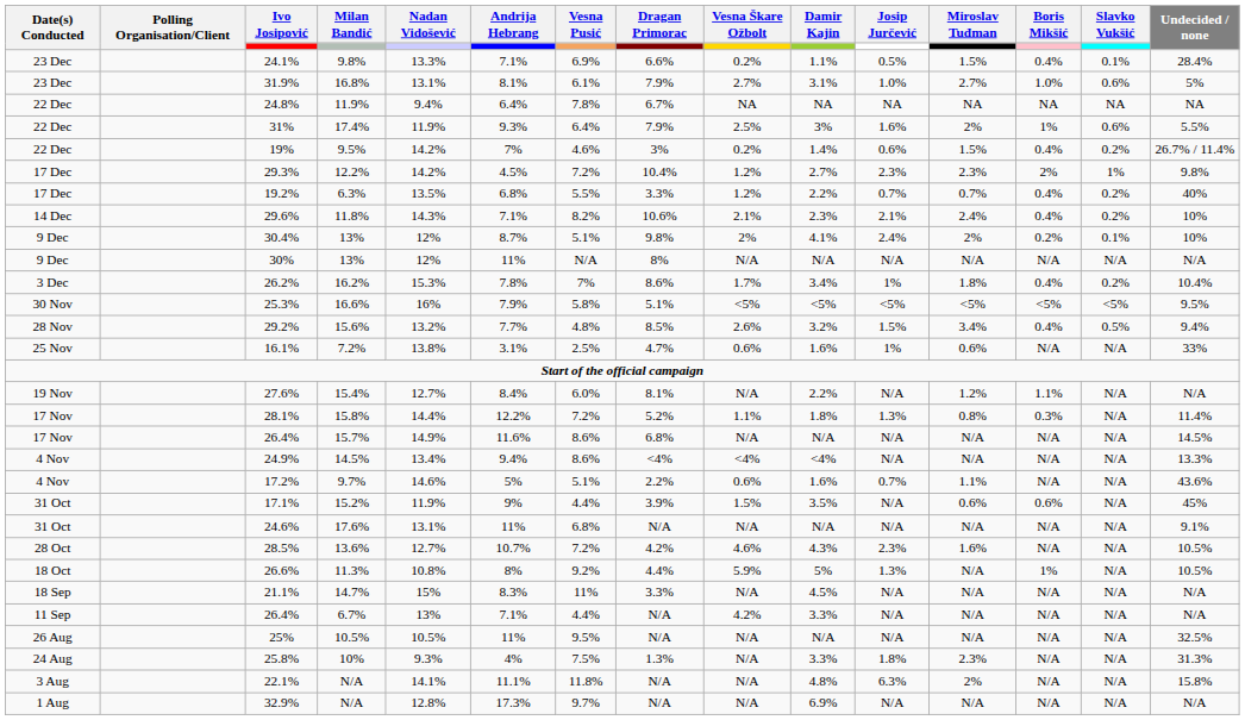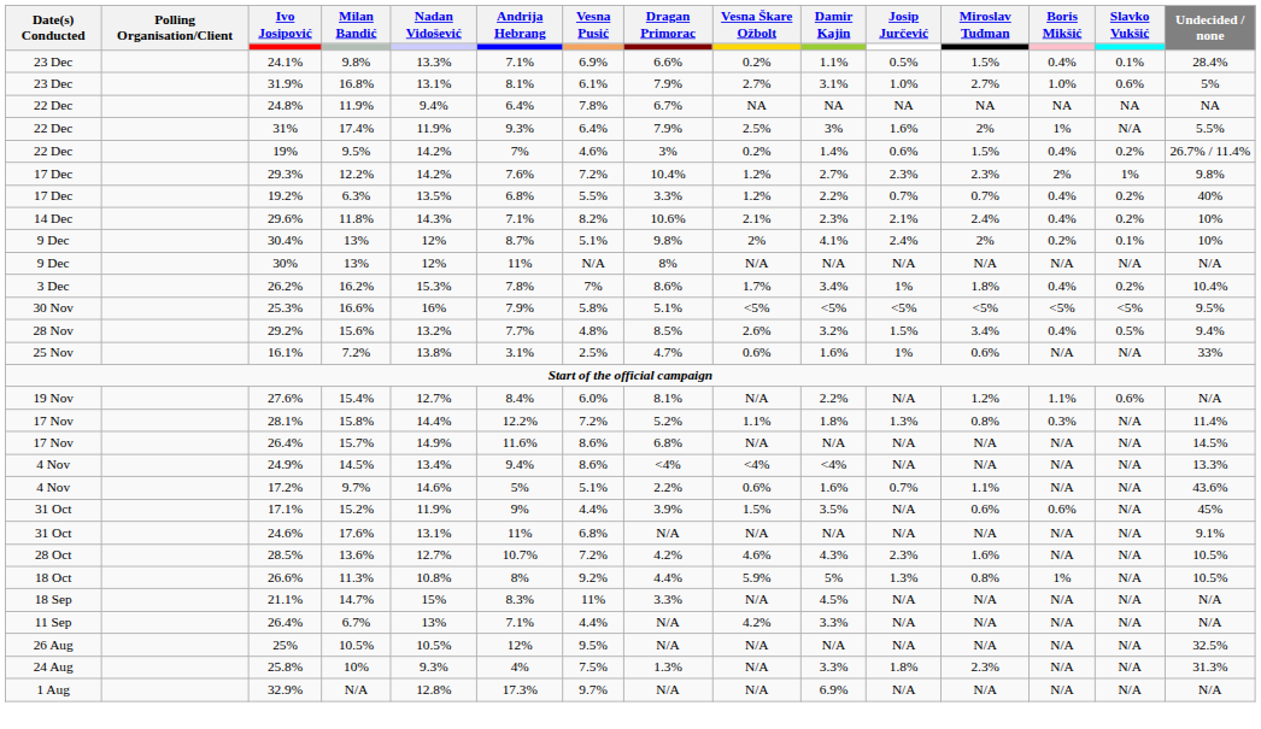 <table class="wikitable" style="text-align:center;font-size:85%;">
 <tr>
 <th rowspan=2>Date(s) Conducted</th>
 <th rowspan=2>Polling Organisation/Client</th>
 <th><a href='#'>Ivo Josipović</a></th>
 <th><a href='#'>Milan Bandić</a></th>
 <th><a href='#'>Nadan Vidošević</a></th>
 <th><a href='#'>Andrija Hebrang</a></th>
 <th><a href='#'>Vesna Pusić</a></th>
 <th><a href='#'>Dragan Primorac</a></th>
 <th><a href='#'>Vesna Škare Ožbolt</a></th>
 <th><a href='#'>Damir Kajin</a></th>
 <th><a href='#'>Josip Jurčević</a></th>
 <th><a href='#'>Miroslav Tuđman</a></th>
 <th><a href='#'>Boris Mikšić</a></th>
 <th><a href='#'>Slavko Vukšić</a></th>
 <th rowspan="2" style="background:gray; color:white;">Undecided / none</th>
 </tr>
 <tr>
 <td style="background: red"></td>
 <td style="background: #B2BEB5"></td>
 <td style="background:#ccf;"></td>
 <td style="background: blue"></td>
 <td style="background: sandybrown"></td>
 <td style="background:maroon;"></td>
 <td style="background: gold"></td>
 <td style="background: #9ACD32"></td>
 <td style="background: white"></td>
 <td style="background: black"></td>
 <td style="background: pink"></td>
 <td style="background: cyan"></td>
 </tr>
 <tr>
 <td>23 Dec</td>
 <td></td>
 <td>24.1%</td>
 <td>9.8%</td>
 <td>13.3%</td>
 <td>7.1%</td>
 <td>6.9%</td>
 <td>6.6%</td>
 <td>0.2%</td>
 <td>1.1%</td>
 <td>0.5%</td>
 <td>1.5%</td>
 <td>0.4%</td>
 <td>0.1%</td>
 <td>28.4%</td>
 </tr>
 <tr>
 <td>23 Dec</td>
 <td></td>
 <td>31.9%</td>
 <td>16.8%</td>
 <td>13.1%</td>
 <td>8.1%</td>
 <td>6.1%</td>
 <td>7.9%</td>
 <td>2.7%</td>
 <td>3.1%</td>
 <td>1.0%</td>
 <td>2.7%</td>
 <td>1.0%</td>
 <td>0.6%</td>
 <td>5%</td>
 </tr>
 <tr>
 <td>22 Dec</td>
 <td> </td>
 <td>24.8%</td>
 <td>11.9%</td>
 <td>9.4%</td>
 <td>6.4%</td>
 <td>7.8%</td>
 <td>6.7%</td>
 <td>NA</td>
 <td>NA</td>
 <td>NA</td>
 <td>NA</td>
 <td>NA</td>
 <td>NA</td>
 <td>NA</td>
 </tr>
 <tr>
 <td>22 Dec</td>
 <td></td>
 <td>31%</td>
 <td>17.4%</td>
 <td>11.9%</td>
 <td>9.3%</td>
 <td>6.4%</td>
 <td>7.9%</td>
 <td>2.5%</td>
 <td>3%</td>
 <td>1.6%</td>
 <td>2%</td>
 <td>1%</td>
-<td>0.6%</td>
+<td>N/A</td>
 <td>5.5%</td>
 </tr>
 <tr>
 <td>22 Dec</td>
 <td></td>
 <td>19%</td>
 <td>9.5%</td>
 <td>14.2%</td>
 <td>7%</td>
 <td>4.6%</td>
 <td>3%</td>
 <td>0.2%</td>
 <td>1.4%</td>
 <td>0.6%</td>
 <td>1.5%</td>
 <td>0.4%</td>
 <td>0.2%</td>
 <td>26.7% / 11.4%</td>
 </tr>
 <tr>
 <td>17 Dec</td>
 <td></td>
 <td>29.3%</td>
 <td>12.2%</td>
 <td>14.2%</td>
-<td>4.5%</td>
+<td>7.6%</td>
 <td>7.2%</td>
 <td>10.4%</td>
 <td>1.2%</td>
 <td>2.7%</td>
 <td>2.3%</td>
 <td>2.3%</td>
 <td>2%</td>
 <td>1%</td>
 <td>9.8%</td>
 </tr>
 <tr>
 <td>17 Dec</td>
 <td> </td>
 <td>19.2%</td>
 <td>6.3%</td>
 <td>13.5%</td>
 <td>6.8%</td>
 <td>5.5%</td>
 <td>3.3%</td>
 <td>1.2%</td>
 <td>2.2%</td>
 <td>0.7%</td>
 <td>0.7%</td>
 <td>0.4%</td>
 <td>0.2%</td>
 <td>40%</td>
 </tr>
 <tr>
 <td>14 Dec</td>
 <td></td>
 <td>29.6%</td>
 <td>11.8%</td>
 <td>14.3%</td>
 <td>7.1%</td>
 <td>8.2%</td>
 <td>10.6%</td>
 <td>2.1%</td>
 <td>2.3%</td>
 <td>2.1%</td>
 <td>2.4%</td>
 <td>0.4%</td>
 <td>0.2%</td>
 <td>10%</td>
 </tr>
 <tr>
 <td>9 Dec</td>
 <td></td>
 <td>30.4%</td>
 <td>13%</td>
 <td>12%</td>
 <td>8.7%</td>
 <td>5.1%</td>
 <td>9.8%</td>
 <td>2%</td>
 <td>4.1%</td>
 <td>2.4%</td>
 <td>2%</td>
 <td>0.2%</td>
 <td>0.1%</td>
 <td>10%</td>
 </tr>
 <tr>
 <td>9 Dec</td>
 <td></td>
 <td>30%</td>
 <td>13%</td>
 <td>12%</td>
 <td>11%</td>
 <td>N/A</td>
 <td>8%</td>
 <td>N/A</td>
 <td>N/A</td>
 <td>N/A</td>
 <td>N/A</td>
 <td>N/A</td>
 <td>N/A</td>
 <td>N/A</td>
 </tr>
 <tr>
 <td>3 Dec</td>
 <td></td>
 <td>26.2%</td>
 <td>16.2%</td>
 <td>15.3%</td>
 <td>7.8%</td>
 <td>7%</td>
 <td>8.6%</td>
 <td>1.7%</td>
 <td>3.4%</td>
 <td>1%</td>
 <td>1.8%</td>
 <td>0.4%</td>
 <td>0.2%</td>
 <td>10.4%</td>
 </tr>
 <tr>
 <td>30 Nov</td>
 <td></td>
 <td>25.3%</td>
 <td>16.6%</td>
 <td>16%</td>
 <td>7.9%</td>
 <td>5.8%</td>
 <td>5.1%</td>
 <td><5%</td>
 <td><5%</td>
 <td><5%</td>
 <td><5%</td>
 <td><5%</td>
 <td><5%</td>
 <td>9.5%</td>
 </tr>
 <tr>
 <td>28 Nov</td>
 <td></td>
 <td>29.2%</td>
 <td>15.6%</td>
 <td>13.2%</td>
 <td>7.7%</td>
 <td>4.8%</td>
 <td>8.5%</td>
 <td>2.6%</td>
 <td>3.2%</td>
 <td>1.5%</td>
 <td>3.4%</td>
 <td>0.4%</td>
 <td>0.5%</td>
 <td>9.4%</td>
 </tr>
 <tr>
 <td>25 Nov</td>
 <td></td>
 <td>16.1%</td>
 <td>7.2%</td>
 <td>13.8%</td>
 <td>3.1%</td>
 <td>2.5%</td>
 <td>4.7%</td>
 <td>0.6%</td>
 <td>1.6%</td>
 <td>1%</td>
 <td>0.6%</td>
 <td>N/A</td>
 <td>N/A</td>
 <td>33%</td>
 </tr>
 <tr>
 <td colspan="15" style="text-align:center;"><strong><em>Start of the official campaign</em></strong></td>
 </tr>
 <tr>
 <td>19 Nov</td>
 <td></td>
 <td>27.6%</td>
 <td>15.4%</td>
 <td>12.7%</td>
 <td>8.4%</td>
 <td>6.0%</td>
 <td>8.1%</td>
 <td>N/A</td>
 <td>2.2%</td>
 <td>N/A</td>
 <td>1.2%</td>
 <td>1.1%</td>
-<td>N/A</td>
+<td>0.6%</td>
 <td>N/A</td>
 </tr>
 <tr>
 <td>17 Nov</td>
 <td></td>
 <td>28.1%</td>
 <td>15.8%</td>
 <td>14.4%</td>
 <td>12.2%</td>
 <td>7.2%</td>
 <td>5.2%</td>
 <td>1.1%</td>
 <td>1.8%</td>
 <td>1.3%</td>
 <td>0.8%</td>
 <td>0.3%</td>
 <td>N/A</td>
 <td>11.4%</td>
 </tr>
 <tr>
 <td>17 Nov</td>
 <td></td>
 <td>26.4%</td>
 <td>15.7%</td>
 <td>14.9%</td>
 <td>11.6%</td>
 <td>8.6%</td>
 <td>6.8%</td>
 <td>N/A</td>
 <td>N/A</td>
 <td>N/A</td>
 <td>N/A</td>
 <td>N/A</td>
 <td>N/A</td>
 <td>14.5%</td>
 </tr>
 <tr>
 <td>4 Nov</td>
 <td></td>
 <td>24.9%</td>
 <td>14.5%</td>
 <td>13.4%</td>
 <td>9.4%</td>
 <td>8.6%</td>
 <td><4%</td>
 <td><4%</td>
 <td><4%</td>
 <td>N/A</td>
 <td>N/A</td>
 <td>N/A</td>
 <td>N/A</td>
 <td>13.3%</td>
 </tr>
 <tr>
 <td>4 Nov</td>
 <td></td>
 <td>17.2%</td>
 <td>9.7%</td>
 <td>14.6%</td>
 <td>5%</td>
 <td>5.1%</td>
 <td>2.2%</td>
 <td>0.6%</td>
 <td>1.6%</td>
 <td>0.7%</td>
 <td>1.1%</td>
 <td>N/A</td>
 <td>N/A</td>
 <td>43.6%</td>
 </tr>
 <tr>
 <td>31 Oct</td>
 <td> </td>
 <td>17.1%</td>
 <td>15.2%</td>
 <td>11.9%</td>
 <td>9%</td>
 <td>4.4%</td>
 <td>3.9%</td>
 <td>1.5%</td>
 <td>3.5%</td>
 <td>N/A</td>
 <td>0.6%</td>
 <td>0.6%</td>
 <td>N/A</td>
 <td>45%</td>
 </tr>
 <tr>
 <td>31 Oct</td>
 <td></td>
 <td>24.6%</td>
 <td>17.6%</td>
 <td>13.1%</td>
 <td>11%</td>
 <td>6.8%</td>
 <td>N/A</td>
 <td>N/A</td>
 <td>N/A</td>
 <td>N/A</td>
 <td>N/A</td>
 <td>N/A</td>
 <td>N/A</td>
 <td>9.1%</td>
 </tr>
 <tr>
 <td>28 Oct</td>
 <td></td>
 <td>28.5%</td>
 <td>13.6%</td>
 <td>12.7%</td>
 <td>10.7%</td>
 <td>7.2%</td>
 <td>4.2%</td>
 <td>4.6%</td>
 <td>4.3%</td>
 <td>2.3%</td>
 <td>1.6%</td>
 <td>N/A</td>
 <td>N/A</td>
 <td>10.5%</td>
 </tr>
 <tr>
 <td>18 Oct</td>
 <td></td>
 <td>26.6%</td>
 <td>11.3%</td>
 <td>10.8%</td>
 <td>8%</td>
 <td>9.2%</td>
 <td>4.4%</td>
 <td>5.9%</td>
 <td>5%</td>
 <td>1.3%</td>
-<td>N/A</td>
+<td>0.8%</td>
 <td>1%</td>
 <td>N/A</td>
 <td>10.5%</td>
 </tr>
 <tr>
 <td>18 Sep</td>
 <td> </td>
 <td>21.1%</td>
 <td>14.7%</td>
 <td>15%</td>
 <td>8.3%</td>
 <td>11%</td>
 <td>3.3%</td>
 <td>N/A</td>
 <td>4.5%</td>
 <td>N/A</td>
 <td>N/A</td>
 <td>N/A</td>
 <td>N/A</td>
 <td>N/A</td>
 </tr>
 <tr>
 <td>11 Sep</td>
 <td></td>
 <td>26.4%</td>
 <td>6.7%</td>
 <td>13%</td>
 <td>7.1%</td>
 <td>4.4%</td>
 <td>N/A</td>
 <td>4.2%</td>
 <td>3.3%</td>
 <td>N/A</td>
 <td>N/A</td>
 <td>N/A</td>
 <td>N/A</td>
 <td>N/A</td>
 </tr>
 <tr>
 <td>26 Aug</td>
 <td></td>
 <td>25%</td>
 <td>10.5%</td>
 <td>10.5%</td>
-<td>11%</td>
+<td>12%</td>
 <td>9.5%</td>
 <td>N/A</td>
 <td>N/A</td>
 <td>N/A</td>
 <td>N/A</td>
 <td>N/A</td>
 <td>N/A</td>
 <td>N/A</td>
 <td>32.5%</td>
 </tr>
 <tr>
 <td>24 Aug</td>
 <td></td>
 <td>25.8%</td>
 <td>10%</td>
 <td>9.3%</td>
 <td>4%</td>
 <td>7.5%</td>
 <td>1.3%</td>
 <td>N/A</td>
 <td>3.3%</td>
 <td>1.8%</td>
 <td>2.3%</td>
 <td>N/A</td>
 <td>N/A</td>
 <td>31.3%</td>
 </tr>
 <tr>
-<td>3 Aug</td>
-<td></td>
-<td>22.1%</td>
-<td>N/A</td>
-<td>14.1%</td>
-<td>11.1%</td>
-<td>11.8%</td>
-<td>N/A</td>
-<td>N/A</td>
-<td>4.8%</td>
-<td>6.3%</td>
-<td>2%</td>
-<td>N/A</td>
-<td>N/A</td>
-<td>15.8%</td>
-</tr>
-<tr>
 <td>1 Aug</td>
 <td></td>
 <td>32.9%</td>
 <td>N/A</td>
 <td>12.8%</td>
 <td>17.3%</td>
 <td>9.7%</td>
 <td>N/A</td>
 <td>N/A</td>
 <td>6.9%</td>
 <td>N/A</td>
 <td>N/A</td>
 <td>N/A</td>
 <td>N/A</td>
 <td>N/A</td>
 </tr>
 </table>
